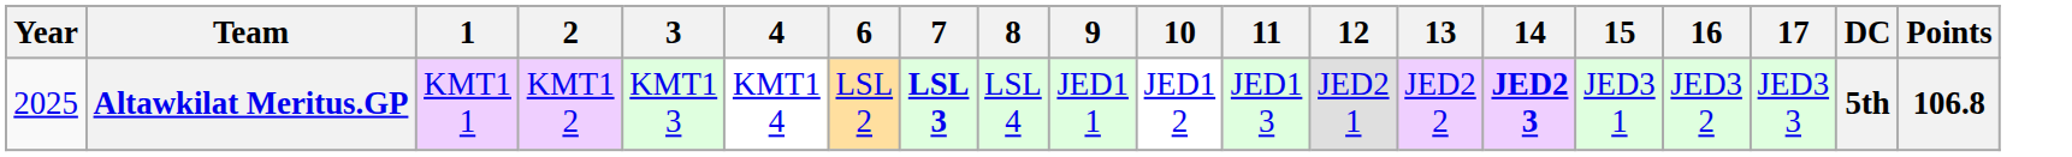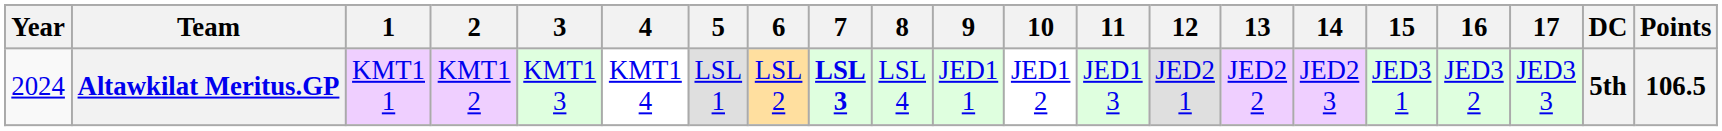 <table class="wikitable" style="text-align:center; font-size:85%">
 <tr>
 <th>Year</th>
 <th>Team</th>
 <th>1</th>
 <th>2</th>
 <th>3</th>
 <th>4</th>
+<th>5</th>
 <th>6</th>
 <th>7</th>
 <th>8</th>
 <th>9</th>
 <th>10</th>
 <th>11</th>
 <th>12</th>
 <th>13</th>
 <th>14</th>
 <th>15</th>
 <th>16</th>
 <th>17</th>
 <th>DC</th>
 <th>Points</th>
 </tr>
 <tr>
-<td><a href='#'>2025</a></td>
+<td><a href='#'>2024</a></td>
 <th nowrap><a href='#'>Altawkilat Meritus.GP</a></th>
 <td style="background:#EFCFFF"><a href='#'>KMT1<br>1</a><br></td>
 <td style="background:#EFCFFF"><a href='#'>KMT1<br>2</a><br></td>
 <td style="background:#DFFFDF"><a href='#'>KMT1<br>3</a><br></td>
 <td style="background:#FFFFFF"><a href='#'>KMT1<br>4</a><br></td>
+<td style="background:#DFDFDF"><a href='#'>LSL<br>1</a><br></td>
 <td style="background:#FFDF9F"><a href='#'>LSL<br>2</a><br></td>
 <td style="background:#DFFFDF"><strong><a href='#'>LSL<br>3</a><br></strong></td>
 <td style="background:#DFFFDF"><a href='#'>LSL<br>4</a><br></td>
 <td style="background:#DFFFDF"><a href='#'>JED1<br>1</a><br></td>
 <td style="background:#FFFFFF"><a href='#'>JED1<br>2</a><br></td>
 <td style="background:#DFFFDF"><a href='#'>JED1<br>3</a><br></td>
 <td style="background:#DFDFDF"><a href='#'>JED2<br>1</a><br></td>
 <td style="background:#EFCFFF"><a href='#'>JED2<br>2</a><br></td>
-<td style="background:#EFCFFF"><strong><a href='#'>JED2<br>3</a><br></strong></td>
+<td style="background:#EFCFFF"><a href='#'>JED2<br>3</a><br></td>
 <td style="background:#DFFFDF"><a href='#'>JED3<br>1</a><br></td>
 <td style="background:#DFFFDF"><a href='#'>JED3<br>2</a><br></td>
 <td style="background:#DFFFDF"><a href='#'>JED3<br>3</a><br></td>
 <th>5th</th>
-<th>106.8</th>
+<th>106.5</th>
 </tr>
 </table>
